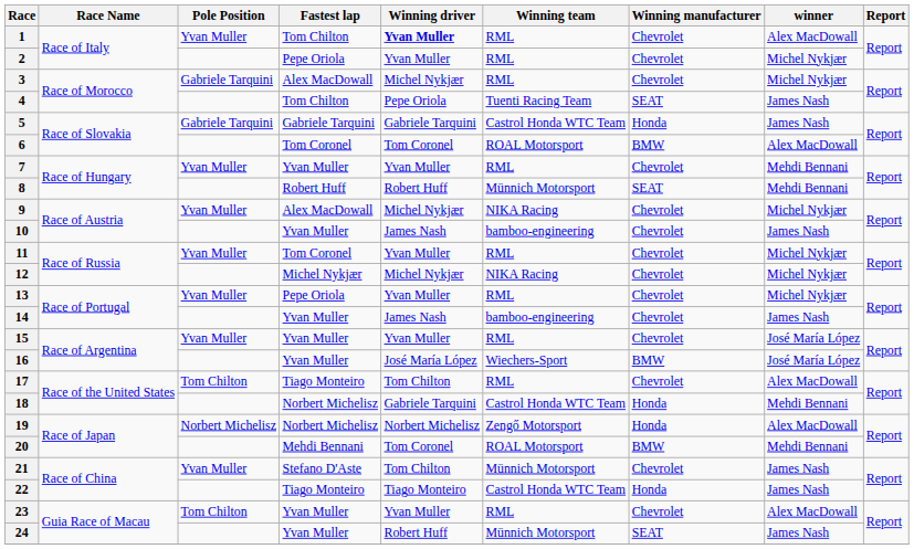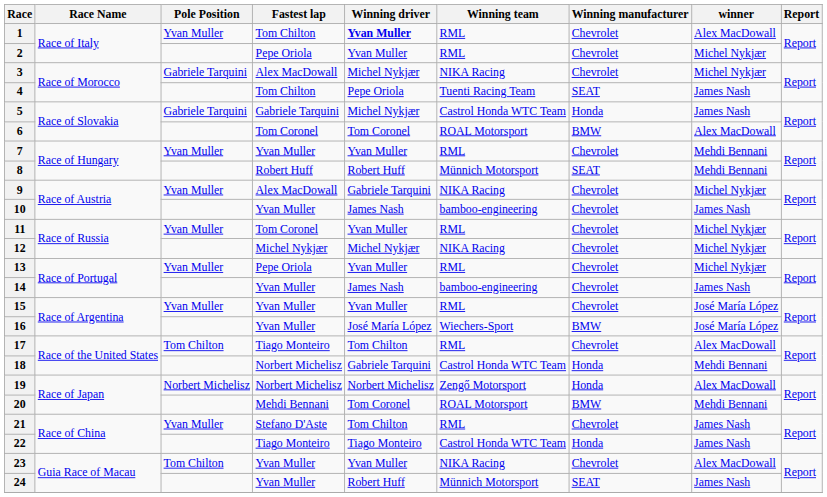 <table class="wikitable" style="font-size: 85%">
 <tr>
 <th>Race</th>
 <th nowrap>Race Name</th>
 <th nowrap>Pole Position</th>
 <th nowrap>Fastest lap</th>
 <th nowrap>Winning driver</th>
 <th nowrap>Winning team</th>
 <th nowrap>Winning manufacturer</th>
 <th nowrap> winner</th>
 <th>Report</th>
 </tr>
 <tr>
 <th>1</th>
 <td rowspan=2> <a href='#'>Race of Italy</a></td>
 <td> <a href='#'>Yvan Muller</a></td>
 <td> <a href='#'>Tom Chilton</a></td>
 <td><strong> <a href='#'>Yvan Muller</a></strong></td>
 <td> <a href='#'>RML</a></td>
 <td> <a href='#'>Chevrolet</a></td>
 <td> <a href='#'>Alex MacDowall</a></td>
 <td rowspan=2><a href='#'>Report</a></td>
 </tr>
 <tr>
 <th>2</th>
 <td></td>
 <td> <a href='#'>Pepe Oriola</a></td>
 <td> <a href='#'>Yvan Muller</a></td>
 <td> <a href='#'>RML</a></td>
 <td> <a href='#'>Chevrolet</a></td>
 <td> <a href='#'>Michel Nykjær</a></td>
 </tr>
 <tr>
 <th>3</th>
 <td rowspan=2> <a href='#'>Race of Morocco</a></td>
 <td> <a href='#'>Gabriele Tarquini</a></td>
 <td> <a href='#'>Alex MacDowall</a></td>
 <td> <a href='#'>Michel Nykjær</a></td>
-<td> <a href='#'>RML</a></td>
+<td> <a href='#'>NIKA Racing</a></td>
 <td> <a href='#'>Chevrolet</a></td>
 <td> <a href='#'>Michel Nykjær</a></td>
 <td rowspan=2><a href='#'>Report</a></td>
 </tr>
 <tr>
 <th>4</th>
 <td></td>
 <td> <a href='#'>Tom Chilton</a></td>
 <td> <a href='#'>Pepe Oriola</a></td>
 <td> <a href='#'>Tuenti Racing Team</a></td>
 <td> <a href='#'>SEAT</a></td>
 <td> <a href='#'>James Nash</a></td>
 </tr>
 <tr>
 <th>5</th>
 <td rowspan=2> <a href='#'>Race of Slovakia</a></td>
 <td nowrap> <a href='#'>Gabriele Tarquini</a></td>
 <td nowrap> <a href='#'>Gabriele Tarquini</a></td>
-<td nowrap> <a href='#'>Gabriele Tarquini</a></td>
+<td> <a href='#'>Michel Nykjær</a></td>
 <td nowrap> <a href='#'>Castrol Honda WTC Team</a></td>
 <td> <a href='#'>Honda</a></td>
 <td> <a href='#'>James Nash</a></td>
 <td rowspan=2><a href='#'>Report</a></td>
 </tr>
 <tr>
 <th>6</th>
 <td></td>
 <td> <a href='#'>Tom Coronel</a></td>
 <td> <a href='#'>Tom Coronel</a></td>
 <td> <a href='#'>ROAL Motorsport</a></td>
 <td> <a href='#'>BMW</a></td>
 <td> <a href='#'>Alex MacDowall</a></td>
 </tr>
 <tr>
 <th>7</th>
 <td rowspan=2> <a href='#'>Race of Hungary</a></td>
 <td> <a href='#'>Yvan Muller</a></td>
 <td> <a href='#'>Yvan Muller</a></td>
 <td> <a href='#'>Yvan Muller</a></td>
 <td> <a href='#'>RML</a></td>
 <td> <a href='#'>Chevrolet</a></td>
 <td> <a href='#'>Mehdi Bennani</a></td>
 <td rowspan=2><a href='#'>Report</a></td>
 </tr>
 <tr>
 <th>8</th>
 <td></td>
 <td> <a href='#'>Robert Huff</a></td>
 <td> <a href='#'>Robert Huff</a></td>
 <td> <a href='#'>Münnich Motorsport</a></td>
 <td> <a href='#'>SEAT</a></td>
 <td> <a href='#'>Mehdi Bennani</a></td>
 </tr>
 <tr>
 <th>9</th>
 <td rowspan=2> <a href='#'>Race of Austria</a></td>
 <td> <a href='#'>Yvan Muller</a></td>
 <td> <a href='#'>Alex MacDowall</a></td>
-<td> <a href='#'>Michel Nykjær</a></td>
+<td nowrap> <a href='#'>Gabriele Tarquini</a></td>
 <td> <a href='#'>NIKA Racing</a></td>
 <td> <a href='#'>Chevrolet</a></td>
 <td> <a href='#'>Michel Nykjær</a></td>
 <td rowspan=2><a href='#'>Report</a></td>
 </tr>
 <tr>
 <th>10</th>
 <td></td>
 <td> <a href='#'>Yvan Muller</a></td>
 <td> <a href='#'>James Nash</a></td>
 <td> <a href='#'>bamboo-engineering</a></td>
 <td> <a href='#'>Chevrolet</a></td>
 <td> <a href='#'>James Nash</a></td>
 </tr>
 <tr>
 <th>11</th>
 <td rowspan=2> <a href='#'>Race of Russia</a></td>
 <td> <a href='#'>Yvan Muller</a></td>
 <td> <a href='#'>Tom Coronel</a></td>
 <td> <a href='#'>Yvan Muller</a></td>
 <td> <a href='#'>RML</a></td>
 <td> <a href='#'>Chevrolet</a></td>
 <td> <a href='#'>Michel Nykjær</a></td>
 <td rowspan=2><a href='#'>Report</a></td>
 </tr>
 <tr>
 <th>12</th>
 <td></td>
 <td> <a href='#'>Michel Nykjær</a></td>
 <td> <a href='#'>Michel Nykjær</a></td>
 <td> <a href='#'>NIKA Racing</a></td>
 <td> <a href='#'>Chevrolet</a></td>
 <td> <a href='#'>Michel Nykjær</a></td>
 </tr>
 <tr>
 <th>13</th>
 <td rowspan=2> <a href='#'>Race of Portugal</a></td>
 <td> <a href='#'>Yvan Muller</a></td>
 <td> <a href='#'>Pepe Oriola</a></td>
 <td> <a href='#'>Yvan Muller</a></td>
 <td> <a href='#'>RML</a></td>
 <td> <a href='#'>Chevrolet</a></td>
 <td> <a href='#'>Michel Nykjær</a></td>
 <td rowspan=2><a href='#'>Report</a></td>
 </tr>
 <tr>
 <th>14</th>
 <td></td>
 <td> <a href='#'>Yvan Muller</a></td>
 <td> <a href='#'>James Nash</a></td>
 <td> <a href='#'>bamboo-engineering</a></td>
 <td> <a href='#'>Chevrolet</a></td>
 <td> <a href='#'>James Nash</a></td>
 </tr>
 <tr>
 <th>15</th>
 <td rowspan=2> <a href='#'>Race of Argentina</a></td>
 <td> <a href='#'>Yvan Muller</a></td>
 <td> <a href='#'>Yvan Muller</a></td>
 <td> <a href='#'>Yvan Muller</a></td>
 <td> <a href='#'>RML</a></td>
 <td> <a href='#'>Chevrolet</a></td>
 <td nowrap> <a href='#'>José María López</a></td>
 <td rowspan=2><a href='#'>Report</a></td>
 </tr>
 <tr>
 <th>16</th>
 <td></td>
 <td> <a href='#'>Yvan Muller</a></td>
 <td nowrap> <a href='#'>José María López</a></td>
 <td> <a href='#'>Wiechers-Sport</a></td>
 <td> <a href='#'>BMW</a></td>
 <td> <a href='#'>José María López</a></td>
 </tr>
 <tr>
 <th>17</th>
 <td rowspan=2 nowrap> <a href='#'>Race of the United States</a></td>
 <td> <a href='#'>Tom Chilton</a></td>
 <td> <a href='#'>Tiago Monteiro</a></td>
 <td> <a href='#'>Tom Chilton</a></td>
 <td> <a href='#'>RML</a></td>
 <td> <a href='#'>Chevrolet</a></td>
 <td> <a href='#'>Alex MacDowall</a></td>
 <td rowspan=2><a href='#'>Report</a></td>
 </tr>
 <tr>
 <th>18</th>
 <td></td>
 <td> <a href='#'>Norbert Michelisz</a></td>
 <td> <a href='#'>Gabriele Tarquini</a></td>
 <td> <a href='#'>Castrol Honda WTC Team</a></td>
 <td> <a href='#'>Honda</a></td>
 <td> <a href='#'>Mehdi Bennani</a></td>
 </tr>
 <tr>
 <th>19</th>
 <td rowspan=2> <a href='#'>Race of Japan</a></td>
 <td nowrap> <a href='#'>Norbert Michelisz</a></td>
 <td nowrap> <a href='#'>Norbert Michelisz</a></td>
 <td nowrap> <a href='#'>Norbert Michelisz</a></td>
 <td> <a href='#'>Zengő Motorsport</a></td>
 <td> <a href='#'>Honda</a></td>
 <td> <a href='#'>Alex MacDowall</a></td>
 <td rowspan=2><a href='#'>Report</a></td>
 </tr>
 <tr>
 <th>20</th>
 <td></td>
 <td> <a href='#'>Mehdi Bennani</a></td>
 <td> <a href='#'>Tom Coronel</a></td>
 <td> <a href='#'>ROAL Motorsport</a></td>
 <td> <a href='#'>BMW</a></td>
 <td> <a href='#'>Mehdi Bennani</a></td>
 </tr>
 <tr>
 <th>21</th>
 <td rowspan=2> <a href='#'>Race of China</a></td>
 <td> <a href='#'>Yvan Muller</a></td>
 <td> <a href='#'>Stefano D'Aste</a></td>
 <td> <a href='#'>Tom Chilton</a></td>
-<td> <a href='#'>Münnich Motorsport</a></td>
+<td> <a href='#'>RML</a></td>
 <td> <a href='#'>Chevrolet</a></td>
 <td> <a href='#'>James Nash</a></td>
 <td rowspan=2><a href='#'>Report</a></td>
 </tr>
 <tr>
 <th>22</th>
 <td></td>
 <td> <a href='#'>Tiago Monteiro</a></td>
 <td> <a href='#'>Tiago Monteiro</a></td>
 <td> <a href='#'>Castrol Honda WTC Team</a></td>
 <td> <a href='#'>Honda</a></td>
 <td> <a href='#'>James Nash</a></td>
 </tr>
 <tr>
 <th>23</th>
 <td rowspan=2> <a href='#'>Guia Race of Macau</a></td>
 <td> <a href='#'>Tom Chilton</a></td>
 <td> <a href='#'>Yvan Muller</a></td>
 <td> <a href='#'>Yvan Muller</a></td>
-<td> <a href='#'>RML</a></td>
+<td> <a href='#'>NIKA Racing</a></td>
 <td> <a href='#'>Chevrolet</a></td>
 <td> <a href='#'>Alex MacDowall</a></td>
 <td rowspan=2><a href='#'>Report</a></td>
 </tr>
 <tr>
 <th>24</th>
 <td></td>
 <td> <a href='#'>Yvan Muller</a></td>
 <td> <a href='#'>Robert Huff</a></td>
 <td> <a href='#'>Münnich Motorsport</a></td>
 <td> <a href='#'>SEAT</a></td>
 <td> <a href='#'>James Nash</a></td>
 </tr>
 <tr>
 </tr>
 </table>
